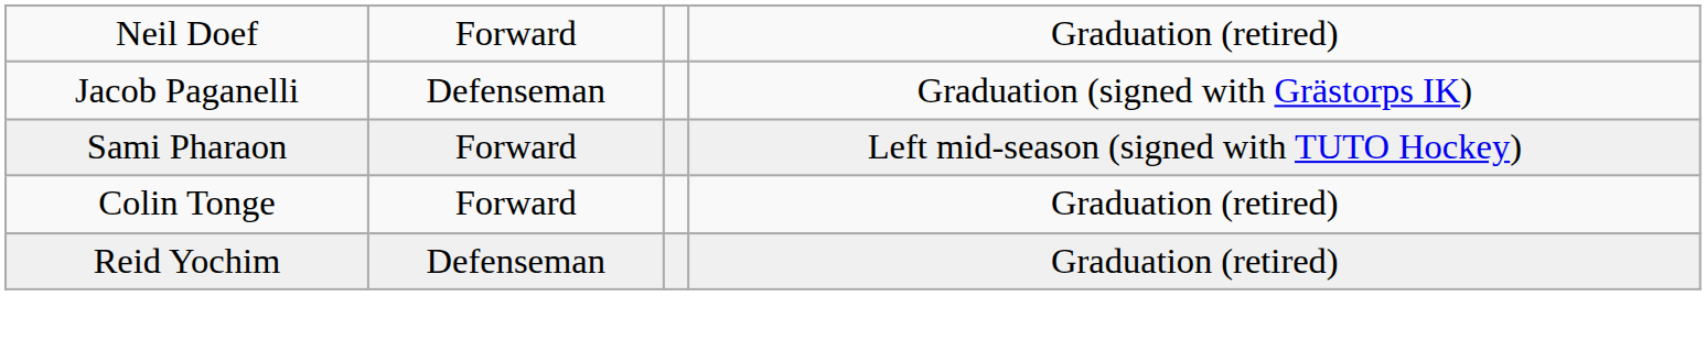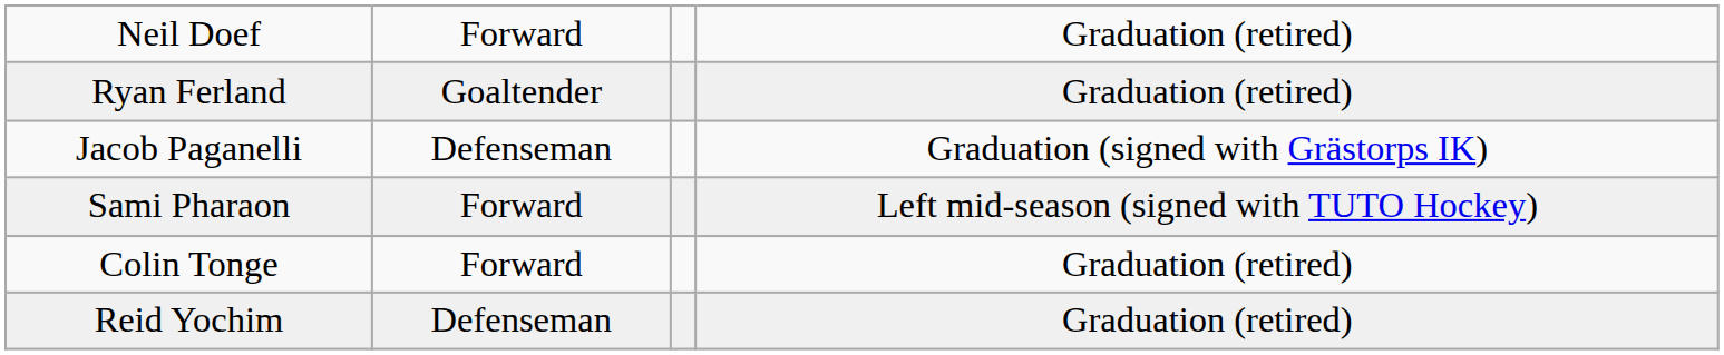 <table class="wikitable" width="60%">
 <tr align="center" bgcolor="">
 <td>Neil Doef</td>
 <td>Forward</td>
+<td></td>
+<td>Graduation (retired)</td>
+</tr>
+<tr align="center" bgcolor="f0f0f0">
+<td>Ryan Ferland</td>
+<td>Goaltender</td>
 <td></td>
 <td>Graduation (retired)</td>
 </tr>
 <tr align="center" bgcolor="">
 <td>Jacob Paganelli</td>
 <td>Defenseman</td>
 <td></td>
 <td>Graduation (signed with <a href='#'>Grästorps IK</a>)</td>
 </tr>
 <tr align="center" bgcolor="f0f0f0">
 <td>Sami Pharaon</td>
 <td>Forward</td>
 <td></td>
 <td>Left mid-season (signed with <a href='#'>TUTO Hockey</a>)</td>
 </tr>
 <tr align="center" bgcolor="">
 <td>Colin Tonge</td>
 <td>Forward</td>
 <td></td>
 <td>Graduation (retired)</td>
 </tr>
 <tr align="center" bgcolor="f0f0f0">
 <td>Reid Yochim</td>
 <td>Defenseman</td>
 <td></td>
 <td>Graduation (retired)</td>
 </tr>
 </table>
